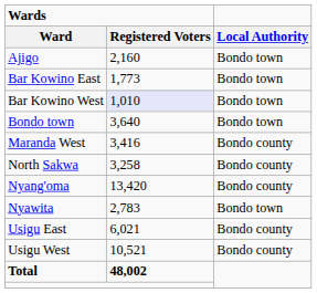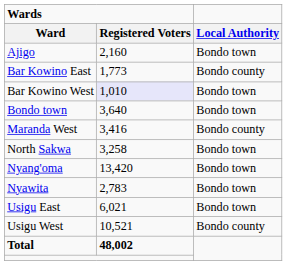 <table class="wikitable">
 <tr>
 <td colspan="2"><strong>Wards</strong></td>
 </tr>
 <tr>
 <th>Ward</th>
 <th>Registered Voters</th>
 <th><a href='#'>Local Authority</a></th>
 </tr>
 <tr>
 <td><a href='#'>Ajigo</a></td>
 <td>2,160</td>
 <td>Bondo town</td>
 </tr>
 <tr>
 <td><a href='#'>Bar Kowino</a> East</td>
 <td>1,773</td>
-<td>Bondo town</td>
+<td>Bondo county</td>
 </tr>
 <tr>
 <td>Bar Kowino West</td>
 <td style="background: lavender;">1,010</td>
 <td>Bondo town</td>
 </tr>
 <tr>
 <td><a href='#'>Bondo town</a></td>
 <td>3,640</td>
 <td>Bondo town</td>
 </tr>
 <tr>
 <td><a href='#'>Maranda</a> West</td>
 <td>3,416</td>
 <td>Bondo county</td>
 </tr>
 <tr>
 <td>North <a href='#'>Sakwa</a></td>
 <td>3,258</td>
-<td>Bondo county</td>
+<td>Bondo town</td>
 </tr>
 <tr>
 <td><a href='#'>Nyang'oma</a></td>
 <td>13,420</td>
-<td>Bondo county</td>
+<td>Bondo town</td>
 </tr>
 <tr>
 <td><a href='#'>Nyawita</a></td>
 <td>2,783</td>
 <td>Bondo town</td>
 </tr>
 <tr>
 <td><a href='#'>Usigu</a> East</td>
 <td>6,021</td>
-<td>Bondo county</td>
+<td>Bondo town</td>
 </tr>
 <tr>
 <td>Usigu West</td>
 <td>10,521</td>
 <td>Bondo county</td>
 </tr>
 <tr>
 <td><strong>Total</strong></td>
 <td><strong>48,002</strong></td>
 </tr>
 <tr>
 <td colspan="2"></td>
 </tr>
 </table>
